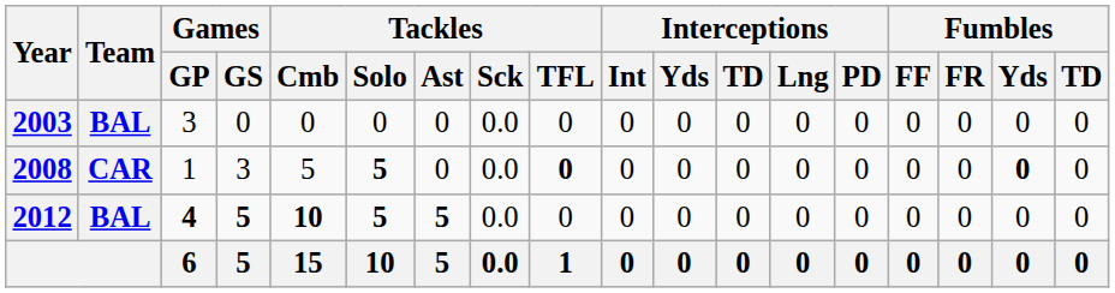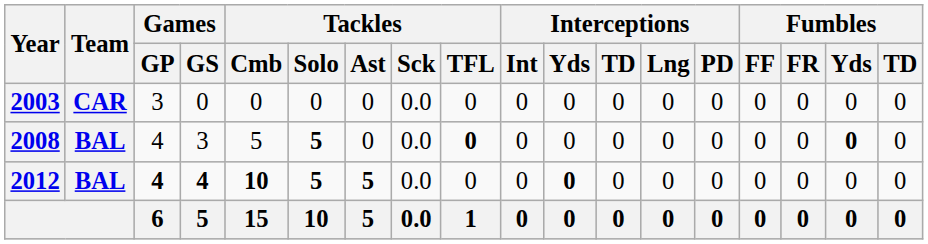 <table class="wikitable" style="text-align:center">
 <tr>
 <th rowspan="2">Year</th>
 <th rowspan="2">Team</th>
 <th colspan="2">Games</th>
 <th colspan="5">Tackles</th>
 <th colspan="5">Interceptions</th>
 <th colspan="4">Fumbles</th>
 </tr>
 <tr>
 <th>GP</th>
 <th>GS</th>
 <th>Cmb</th>
 <th>Solo</th>
 <th>Ast</th>
 <th>Sck</th>
 <th>TFL</th>
 <th>Int</th>
 <th>Yds</th>
 <th>TD</th>
 <th>Lng</th>
 <th>PD</th>
 <th>FF</th>
 <th>FR</th>
 <th>Yds</th>
 <th>TD</th>
 </tr>
 <tr>
 <th><a href='#'>2003</a></th>
-<th><a href='#'>BAL</a></th>
+<th><a href='#'>CAR</a></th>
 <td>3</td>
 <td>0</td>
 <td>0</td>
 <td>0</td>
 <td>0</td>
 <td>0.0</td>
 <td>0</td>
 <td>0</td>
 <td>0</td>
 <td>0</td>
 <td>0</td>
 <td>0</td>
 <td>0</td>
 <td>0</td>
 <td>0</td>
 <td>0</td>
 </tr>
 <tr>
 <th><a href='#'>2008</a></th>
-<th><a href='#'>CAR</a></th>
-<td>1</td>
+<th><a href='#'>BAL</a></th>
+<td>4</td>
 <td>3</td>
 <td>5</td>
 <td><strong>5</strong></td>
 <td>0</td>
 <td>0.0</td>
 <td><strong>0</strong></td>
 <td>0</td>
 <td>0</td>
 <td>0</td>
 <td>0</td>
 <td>0</td>
 <td>0</td>
 <td>0</td>
 <td><strong>0</strong></td>
 <td>0</td>
 </tr>
 <tr>
 <th><a href='#'>2012</a></th>
 <th><a href='#'>BAL</a></th>
 <td><strong>4</strong></td>
-<td><strong>5</strong></td>
+<td><strong>4</strong></td>
 <td><strong>10</strong></td>
 <td><strong>5</strong></td>
 <td><strong>5</strong></td>
 <td>0.0</td>
 <td>0</td>
 <td>0</td>
-<td>0</td>
+<td><strong>0</strong></td>
 <td>0</td>
 <td>0</td>
 <td>0</td>
 <td>0</td>
 <td>0</td>
 <td>0</td>
 <td>0</td>
 </tr>
 <tr>
 <th colspan="2"></th>
 <th>6</th>
 <th>5</th>
 <th>15</th>
 <th>10</th>
 <th>5</th>
 <th>0.0</th>
 <th>1</th>
 <th>0</th>
 <th>0</th>
 <th>0</th>
 <th>0</th>
 <th>0</th>
 <th>0</th>
 <th>0</th>
 <th>0</th>
 <th>0</th>
 </tr>
 </table>
